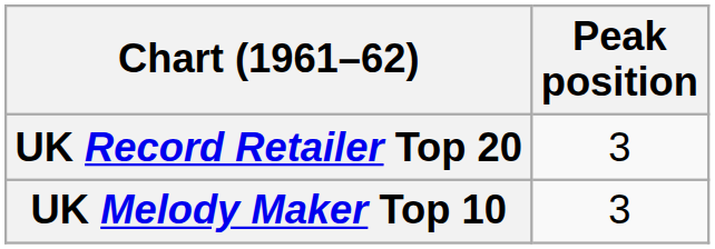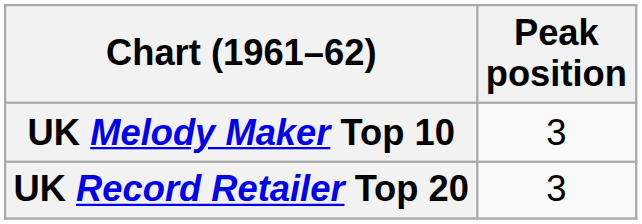 <table class="wikitable sortable plainrowheaders" style="text-align:center">
 <tr>
 <th>Chart (1961–62)</th>
 <th>Peak<br>position</th>
 </tr>
 <tr>
+<th scope="row">UK <em><a href='#'>Melody Maker</a></em> Top 10</th>
+<td>3</td>
+</tr>
+<tr>
 <th scope="row">UK <em><a href='#'>Record Retailer</a></em> Top 20</th>
 <td>3</td>
 </tr>
-<tr>
-<th scope="row">UK <em><a href='#'>Melody Maker</a></em> Top 10</th>
-<td>3</td>
-</tr>
 </table>
